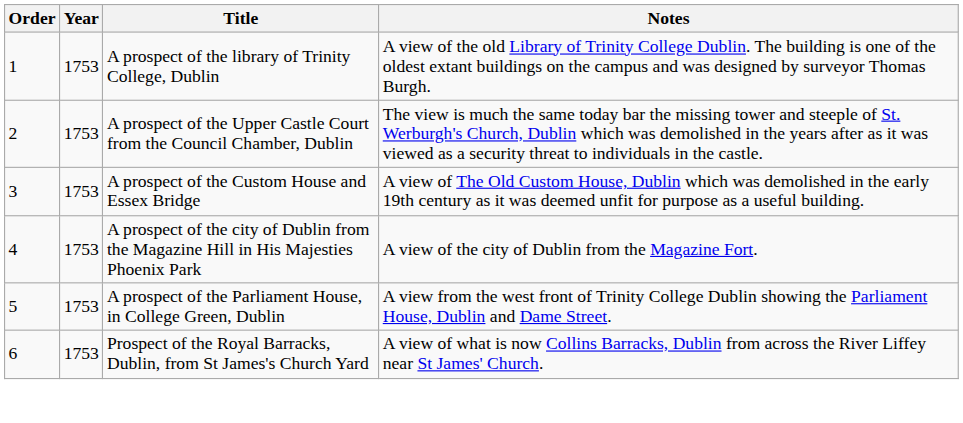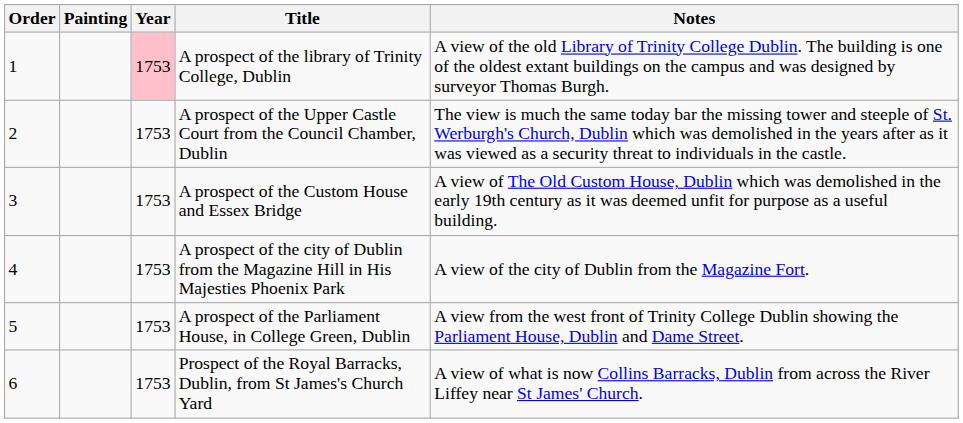 <table class="wikitable sortable">
 <tr>
 <th>Order</th>
+<th>Painting</th>
 <th>Year</th>
 <th>Title</th>
 <th>Notes</th>
 </tr>
 <tr>
 <td>1</td>
-<td>1753</td>
+<td></td>
+<td style="background: pink;">1753</td>
 <td>A prospect of the library of Trinity College, Dublin</td>
 <td>A view of the old <a href='#'>Library of Trinity College Dublin</a>. The building is one of the oldest extant buildings on the campus and was designed by surveyor Thomas Burgh.</td>
 </tr>
 <tr>
 <td>2</td>
+<td></td>
 <td>1753</td>
 <td>A prospect of the Upper Castle Court from the Council Chamber, Dublin</td>
 <td>The view is much the same today bar the missing tower and steeple of <a href='#'>St. Werburgh's Church, Dublin</a> which was demolished in the years after as it was viewed as a security threat to individuals in the castle.</td>
 </tr>
 <tr>
 <td>3</td>
+<td></td>
 <td>1753</td>
 <td>A prospect of the Custom House and Essex Bridge</td>
 <td>A view of <a href='#'>The Old Custom House, Dublin</a> which was demolished in the early 19th century as it was deemed unfit for purpose as a useful building.</td>
 </tr>
 <tr>
 <td>4</td>
+<td></td>
 <td>1753</td>
 <td>A prospect of the city of Dublin from the Magazine Hill in His Majesties Phoenix Park</td>
 <td>A view of the city of Dublin from the <a href='#'>Magazine Fort</a>.</td>
 </tr>
 <tr>
 <td>5</td>
+<td></td>
 <td>1753</td>
 <td>A prospect of the Parliament House, in College Green, Dublin</td>
 <td>A view from the west front of Trinity College Dublin showing the <a href='#'>Parliament House, Dublin</a> and <a href='#'>Dame Street</a>.</td>
 </tr>
 <tr>
 <td>6</td>
+<td></td>
 <td>1753</td>
 <td>Prospect of the Royal Barracks, Dublin, from St James's Church Yard</td>
 <td>A view of what is now <a href='#'>Collins Barracks, Dublin</a> from across the River Liffey near <a href='#'>St James' Church</a>.</td>
 </tr>
 </table>
